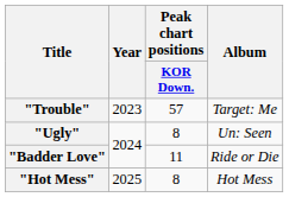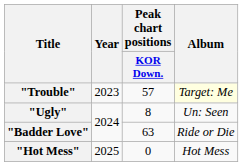 <table class="wikitable plainrowheaders" style="text-align:center">
 <tr>
 <th scope="col" rowspan="2">Title</th>
 <th scope="col" rowspan="2">Year</th>
 <th scope="col">Peak chart positions</th>
 <th scope="col" rowspan="2">Album</th>
 </tr>
 <tr>
 <th scope="col" style="width:3em;font-size:90%"><a href='#'>KOR<br>Down.</a><br></th>
 </tr>
 <tr>
 <th scope="row">"Trouble"</th>
 <td>2023</td>
 <td>57</td>
-<td><em>Target: Me</em></td>
+<td style="background: lightyellow;"><em>Target: Me</em></td>
 </tr>
 <tr>
 <th scope="row">"Ugly"</th>
 <td rowspan="2">2024</td>
 <td>8</td>
 <td><em>Un: Seen</em></td>
 </tr>
 <tr>
 <th scope="row">"Badder Love"</th>
-<td>11</td>
+<td>63</td>
 <td><em>Ride or Die</em></td>
 </tr>
 <tr>
 <th scope="row">"Hot Mess"</th>
 <td>2025</td>
-<td>8</td>
+<td>0</td>
 <td><em>Hot Mess</em></td>
 </tr>
 </table>
